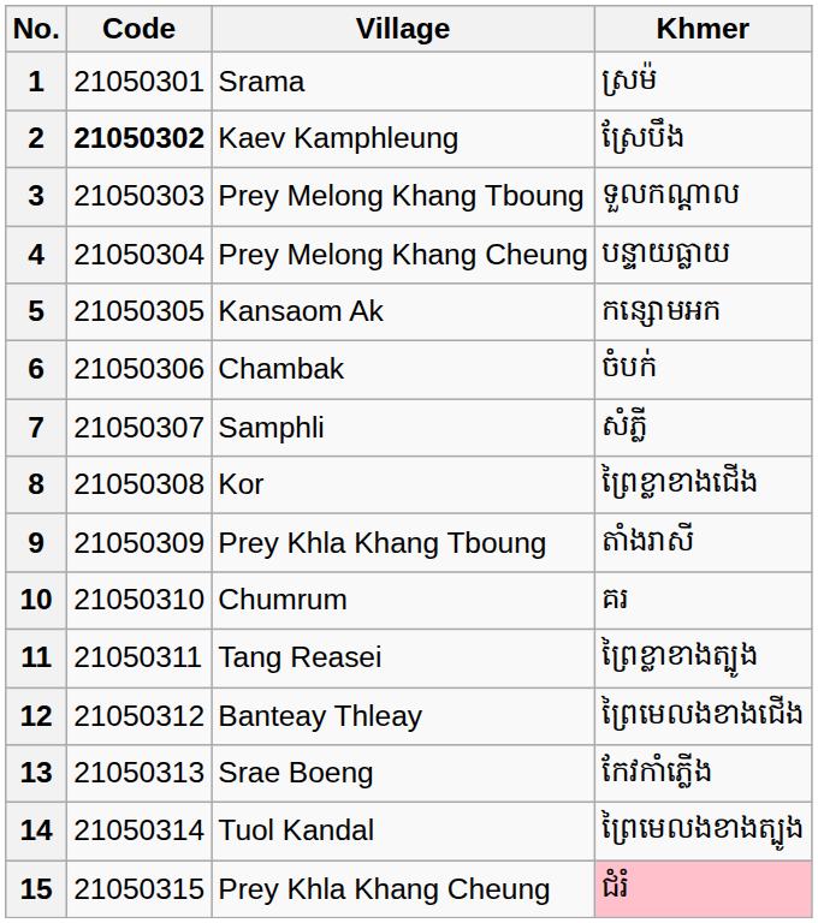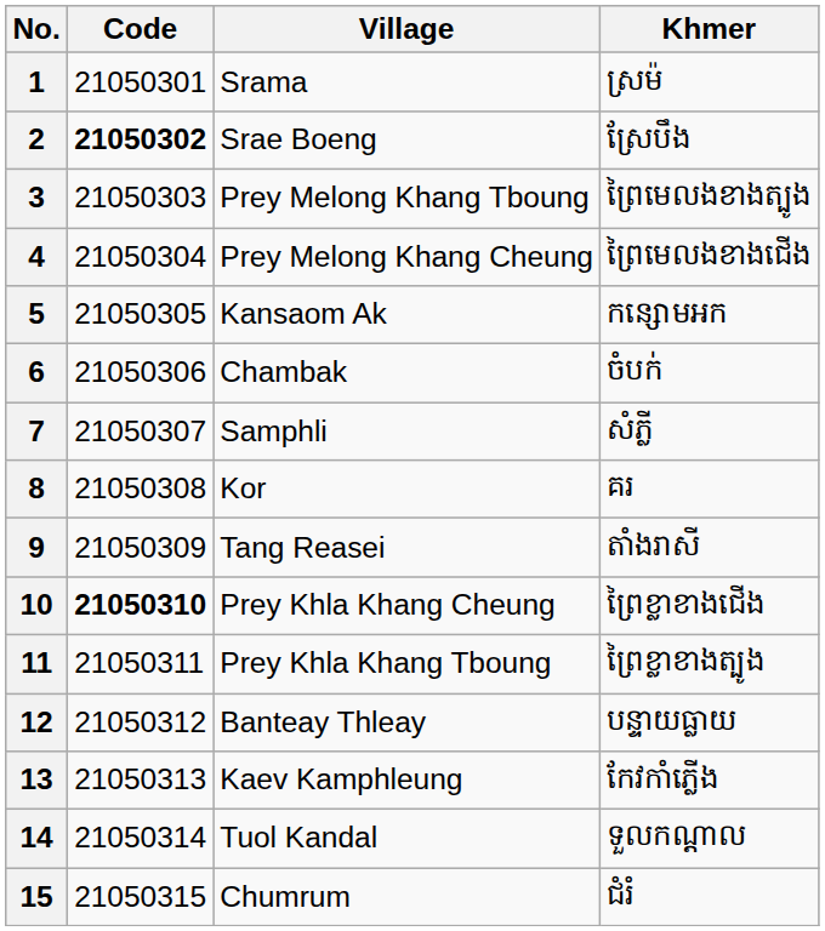 <table class="wikitable sortable mw-collapsible">
 <tr>
 <th>No.</th>
 <th>Code</th>
 <th>Village</th>
 <th>Khmer</th>
 </tr>
 <tr>
 <th>1</th>
 <td>21050301</td>
 <td>Srama</td>
 <td>ស្រម៉</td>
 </tr>
 <tr>
 <th>2</th>
 <td><strong>21050302</strong></td>
-<td>Kaev Kamphleung</td>
+<td>Srae Boeng</td>
 <td>ស្រែបឹង</td>
 </tr>
 <tr>
 <th>3</th>
 <td>21050303</td>
 <td>Prey Melong Khang Tboung</td>
-<td>ទួលកណ្ដាល</td>
+<td>ព្រៃមេលងខាងត្បូង</td>
 </tr>
 <tr>
 <th>4</th>
 <td>21050304</td>
 <td>Prey Melong Khang Cheung</td>
-<td>បន្ទាយធ្លាយ</td>
+<td>ព្រៃមេលងខាងជើង</td>
 </tr>
 <tr>
 <th>5</th>
 <td>21050305</td>
 <td>Kansaom Ak</td>
 <td>កន្សោមអក</td>
 </tr>
 <tr>
 <th>6</th>
 <td>21050306</td>
 <td>Chambak</td>
 <td>ចំបក់</td>
 </tr>
 <tr>
 <th>7</th>
 <td>21050307</td>
 <td>Samphli</td>
 <td>សំភ្លី</td>
 </tr>
 <tr>
 <th>8</th>
 <td>21050308</td>
 <td>Kor</td>
-<td>ព្រៃខ្លាខាងជើង</td>
+<td>គរ</td>
 </tr>
 <tr>
 <th>9</th>
 <td>21050309</td>
-<td>Prey Khla Khang Tboung</td>
+<td>Tang Reasei</td>
 <td>តាំងរាសី</td>
 </tr>
 <tr>
 <th>10</th>
-<td>21050310</td>
-<td>Chumrum</td>
-<td>គរ</td>
+<td><strong>21050310</strong></td>
+<td>Prey Khla Khang Cheung</td>
+<td>ព្រៃខ្លាខាងជើង</td>
 </tr>
 <tr>
 <th>11</th>
 <td>21050311</td>
-<td>Tang Reasei</td>
+<td>Prey Khla Khang Tboung</td>
 <td>ព្រៃខ្លាខាងត្បូង</td>
 </tr>
 <tr>
 <th>12</th>
 <td>21050312</td>
 <td>Banteay Thleay</td>
-<td>ព្រៃមេលងខាងជើង</td>
+<td>បន្ទាយធ្លាយ</td>
 </tr>
 <tr>
 <th>13</th>
 <td>21050313</td>
-<td>Srae Boeng</td>
+<td>Kaev Kamphleung</td>
 <td>កែវកាំភ្លើង</td>
 </tr>
 <tr>
 <th>14</th>
 <td>21050314</td>
 <td>Tuol Kandal</td>
-<td>ព្រៃមេលងខាងត្បូង</td>
+<td>ទួលកណ្ដាល</td>
 </tr>
 <tr>
 <th>15</th>
 <td>21050315</td>
-<td>Prey Khla Khang Cheung</td>
-<td style="background: pink;">ជំរំ</td>
+<td>Chumrum</td>
+<td>ជំរំ</td>
 </tr>
 </table>
